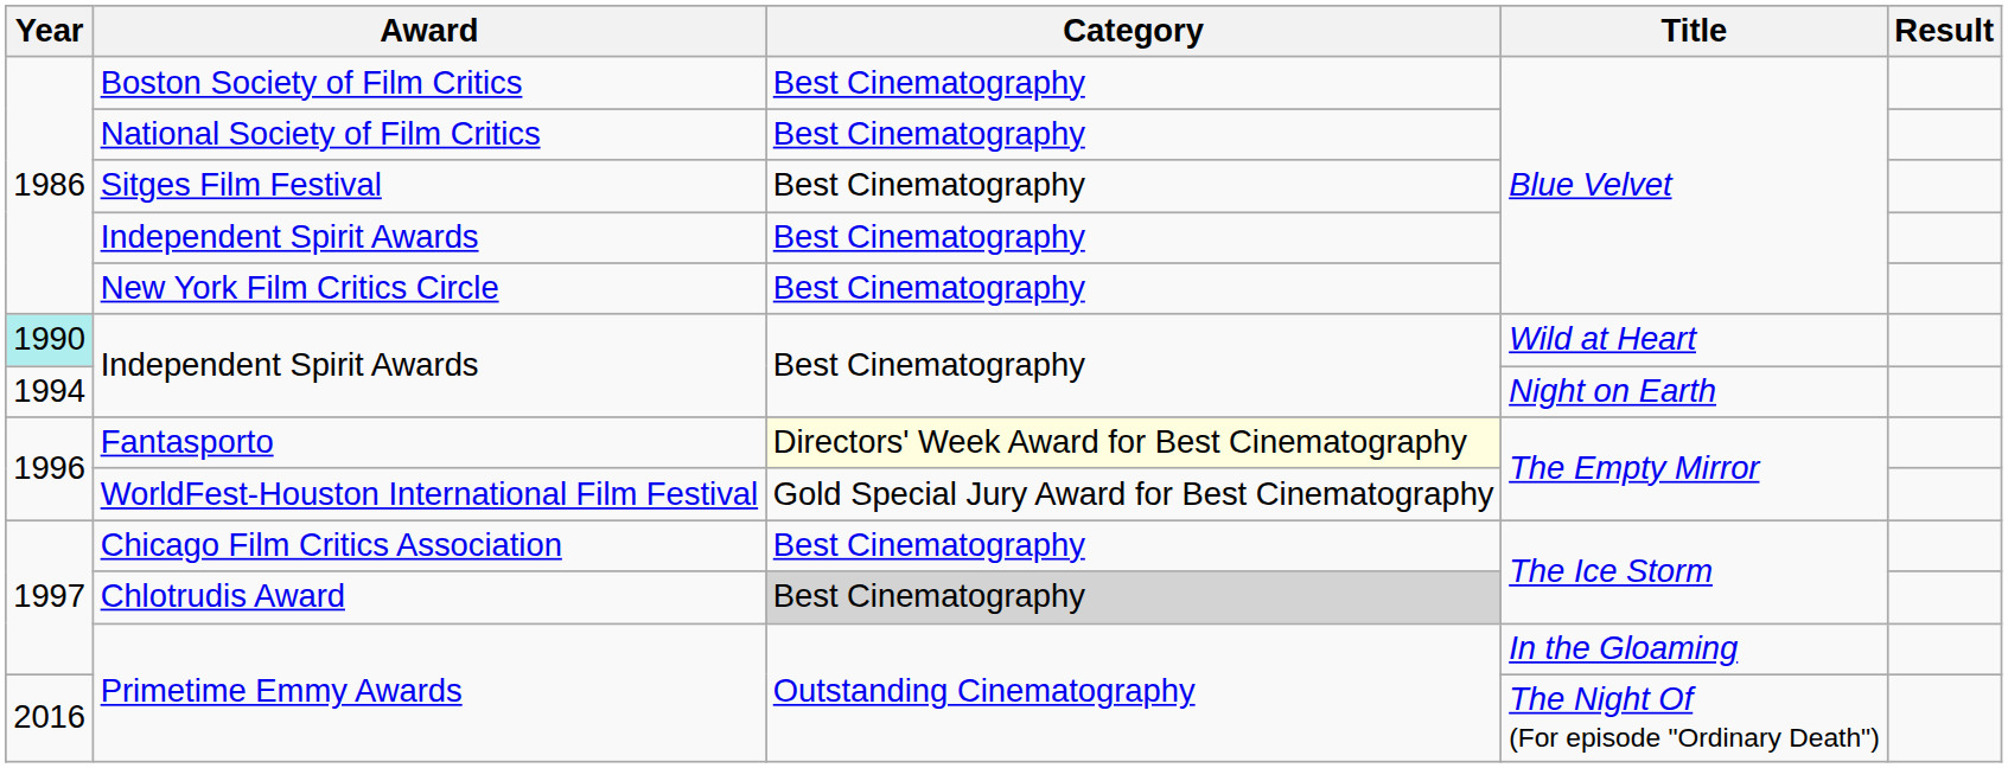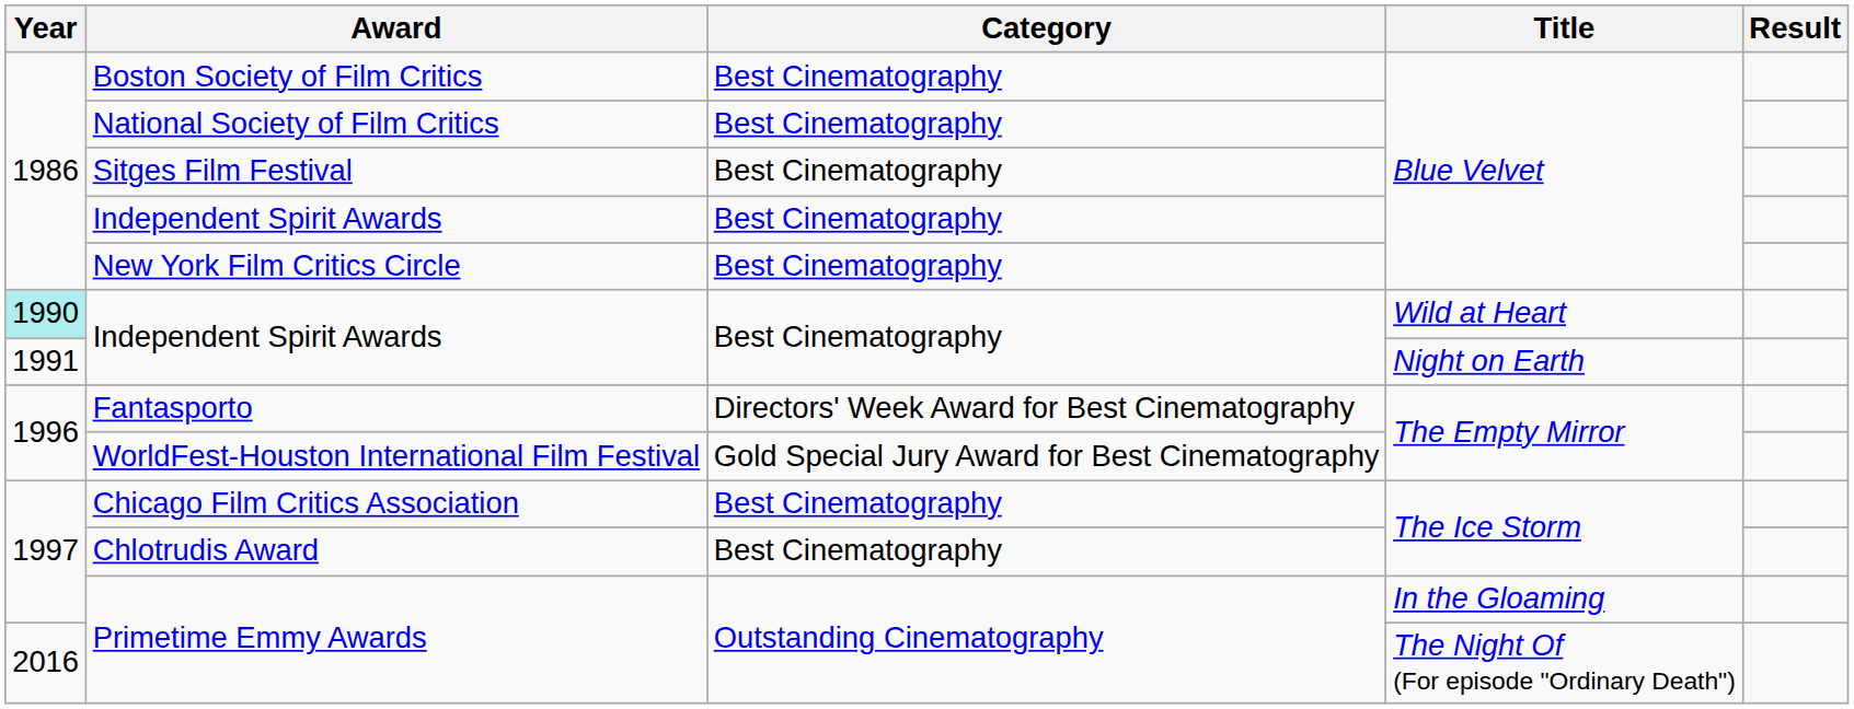 <table class="wikitable plainrowheaders">
 <tr>
 <th>Year</th>
 <th>Award</th>
 <th>Category</th>
 <th>Title</th>
 <th>Result</th>
 </tr>
 <tr>
 <td rowspan=5>1986</td>
 <td><a href='#'>Boston Society of Film Critics</a></td>
 <td><a href='#'>Best Cinematography</a></td>
 <td rowspan=5><em><a href='#'>Blue Velvet</a></em></td>
 <td></td>
 </tr>
 <tr>
 <td><a href='#'>National Society of Film Critics</a></td>
 <td><a href='#'>Best Cinematography</a></td>
 <td></td>
 </tr>
 <tr>
 <td><a href='#'>Sitges Film Festival</a></td>
 <td>Best Cinematography</td>
 <td></td>
 </tr>
 <tr>
 <td><a href='#'>Independent Spirit Awards</a></td>
 <td><a href='#'>Best Cinematography</a></td>
 <td></td>
 </tr>
 <tr>
 <td><a href='#'>New York Film Critics Circle</a></td>
 <td><a href='#'>Best Cinematography</a></td>
 <td></td>
 </tr>
 <tr>
 <td style="background: paleturquoise;">1990</td>
 <td rowspan=2>Independent Spirit Awards</td>
 <td rowspan=2>Best Cinematography</td>
 <td><em><a href='#'>Wild at Heart</a></em></td>
 <td></td>
 </tr>
 <tr>
-<td>1994</td>
+<td>1991</td>
 <td><em><a href='#'>Night on Earth</a></em></td>
 <td></td>
 </tr>
 <tr>
 <td rowspan=2>1996</td>
 <td><a href='#'>Fantasporto</a></td>
-<td style="background: lightyellow;">Directors' Week Award for Best Cinematography</td>
+<td>Directors' Week Award for Best Cinematography</td>
 <td rowspan=2><em><a href='#'>The Empty Mirror</a></em></td>
 <td></td>
 </tr>
 <tr>
 <td><a href='#'>WorldFest-Houston International Film Festival</a></td>
 <td>Gold Special Jury Award for Best Cinematography</td>
 <td></td>
 </tr>
 <tr>
 <td rowspan=3>1997</td>
 <td><a href='#'>Chicago Film Critics Association</a></td>
 <td><a href='#'>Best Cinematography</a></td>
 <td rowspan=2><em><a href='#'>The Ice Storm</a></em></td>
 <td></td>
 </tr>
 <tr>
 <td><a href='#'>Chlotrudis Award</a></td>
-<td style="background: lightgrey;">Best Cinematography</td>
+<td>Best Cinematography</td>
 <td></td>
 </tr>
 <tr>
 <td rowspan=2><a href='#'>Primetime Emmy Awards</a></td>
 <td rowspan=2><a href='#'>Outstanding Cinematography</a></td>
 <td><em><a href='#'>In the Gloaming</a></em></td>
 <td></td>
 </tr>
 <tr>
 <td>2016</td>
 <td><em><a href='#'>The Night Of</a></em><br><small>(For episode "Ordinary Death")</small></td>
 <td></td>
 </tr>
 </table>
